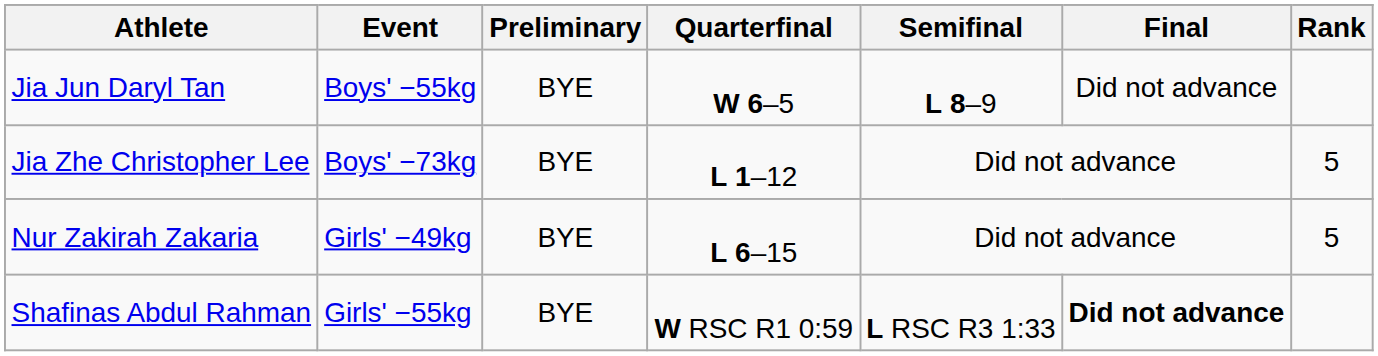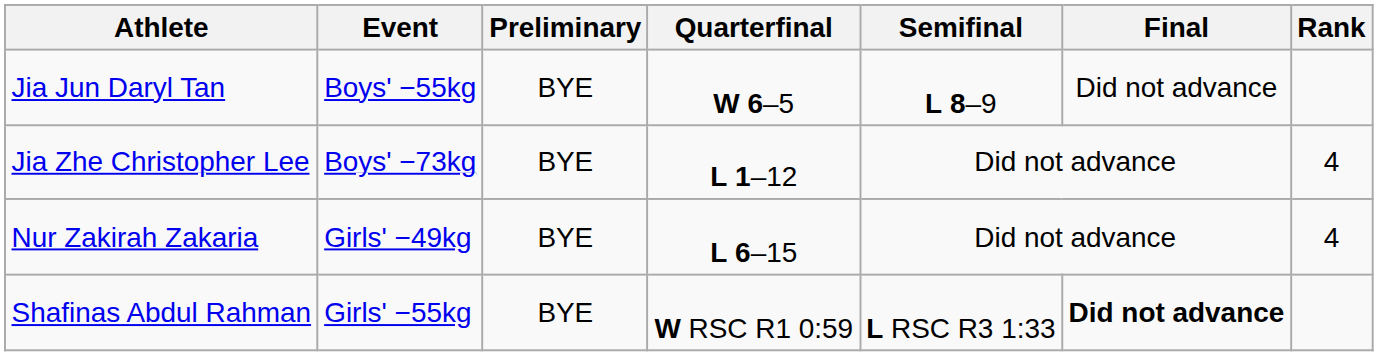 <table class="wikitable" style="text-align:left; font-size:90%">
 <tr>
 <th>Athlete</th>
 <th>Event</th>
 <th>Preliminary</th>
 <th>Quarterfinal</th>
 <th>Semifinal</th>
 <th>Final</th>
 <th>Rank</th>
 </tr>
 <tr>
 <td><a href='#'>Jia Jun Daryl Tan</a></td>
 <td><a href='#'>Boys' −55kg</a></td>
 <td align=center>BYE</td>
 <td align=center> <br> <strong>W</strong> <strong>6</strong>–5</td>
 <td align=center> <br> <strong>L</strong> <strong>8</strong>–9</td>
 <td align=center colspan=1>Did not advance</td>
 <td align=center></td>
 </tr>
 <tr>
 <td><a href='#'>Jia Zhe Christopher Lee</a></td>
 <td><a href='#'>Boys' −73kg</a></td>
 <td align=center>BYE</td>
 <td align=center> <br> <strong>L</strong> <strong>1</strong>–12</td>
 <td align=center colspan=2>Did not advance</td>
-<td align=center>5</td>
+<td align=center>4</td>
 </tr>
 <tr>
 <td><a href='#'>Nur Zakirah Zakaria</a></td>
 <td><a href='#'>Girls' −49kg</a></td>
 <td align=center>BYE</td>
 <td align=center> <br> <strong>L</strong> <strong>6</strong>–15</td>
 <td align=center colspan=2>Did not advance</td>
-<td align=center>5</td>
+<td align=center>4</td>
 </tr>
 <tr>
 <td><a href='#'>Shafinas Abdul Rahman</a></td>
 <td><a href='#'>Girls' −55kg</a></td>
 <td align=center>BYE</td>
 <td align=center> <br> <strong>W</strong> RSC R1 0:59</td>
 <td align=center> <br> <strong>L</strong> RSC R3 1:33</td>
 <td align=center colspan=1><strong>Did not advance</strong></td>
 <td align=center></td>
 </tr>
 </table>
